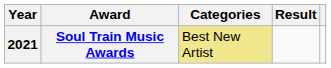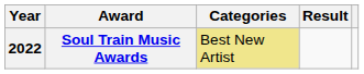 <table class="wikitable sortable plainrowheaders" style="width: 30%;">
 <tr>
 <th scope="col">Year</th>
 <th scope="col">Award</th>
 <th scope="col">Categories</th>
 <th scope="col">Result</th>
 <th class="unsortable" scope="col"></th>
 </tr>
 <tr>
-<th scope="row">2021</th>
+<th scope="row">2022</th>
 <th scope="row"><a href='#'>Soul Train Music Awards</a></th>
 <td style="background: khaki;">Best New Artist</td>
 <td></td>
 <td></td>
 </tr>
 </table>
